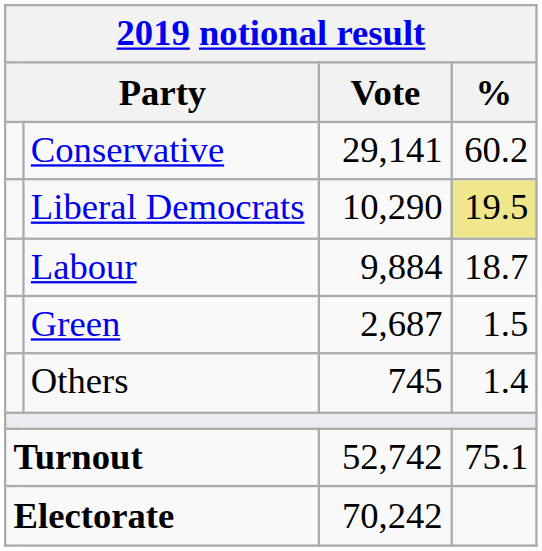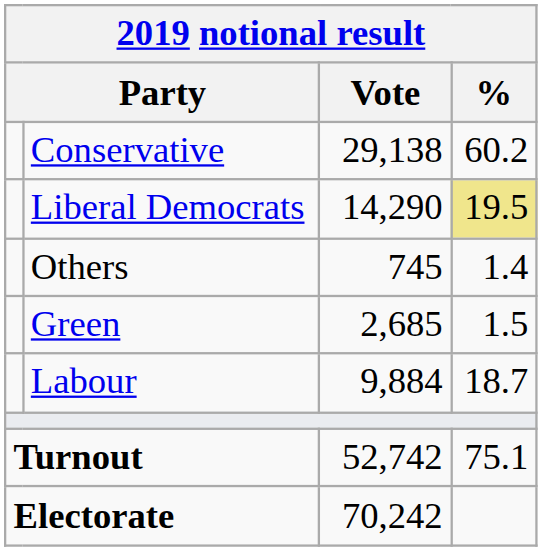 <table class="wikitable">
 <tr>
 <th colspan="4"><a href='#'>2019</a> <a href='#'>notional result</a></th>
 </tr>
 <tr>
 <th bgcolor="#DDDDFF" width="130px" colspan="2">Party</th>
 <th bgcolor="#DDDDFF" width="50px">Vote</th>
 <th bgcolor="#DDDDFF" width="30px">%</th>
 </tr>
 <tr>
 <td></td>
 <td><a href='#'>Conservative</a></td>
-<td align=right>29,141</td>
+<td align=right>29,138</td>
 <td align=right>60.2</td>
 </tr>
 <tr>
 <td></td>
 <td><a href='#'>Liberal Democrats</a></td>
-<td align=right>10,290</td>
+<td align=right>14,290</td>
 <td align=right style="background: khaki;">19.5</td>
+</tr>
+<tr>
+<td></td>
+<td>Others</td>
+<td align=right>745</td>
+<td align=right>1.4</td>
+</tr>
+<tr>
+<td></td>
+<td><a href='#'>Green</a></td>
+<td align=right>2,685</td>
+<td align=right>1.5</td>
 </tr>
 <tr>
 <td></td>
 <td><a href='#'>Labour</a></td>
 <td align=right>9,884</td>
 <td align=right>18.7</td>
-</tr>
-<tr>
-<td></td>
-<td><a href='#'>Green</a></td>
-<td align=right>2,687</td>
-<td align=right>1.5</td>
-</tr>
-<tr>
-<td></td>
-<td>Others</td>
-<td align=right>745</td>
-<td align=right>1.4</td>
 </tr>
 <tr>
 <td colspan="4" bgcolor="#EAECF0"></td>
 </tr>
 <tr>
 <td colspan="2"><strong>Turnout</strong></td>
 <td align=right>52,742</td>
 <td align=right>75.1</td>
 </tr>
 <tr>
 <td colspan="2"><strong>Electorate</strong></td>
 <td align=right>70,242</td>
 </tr>
 </table>
